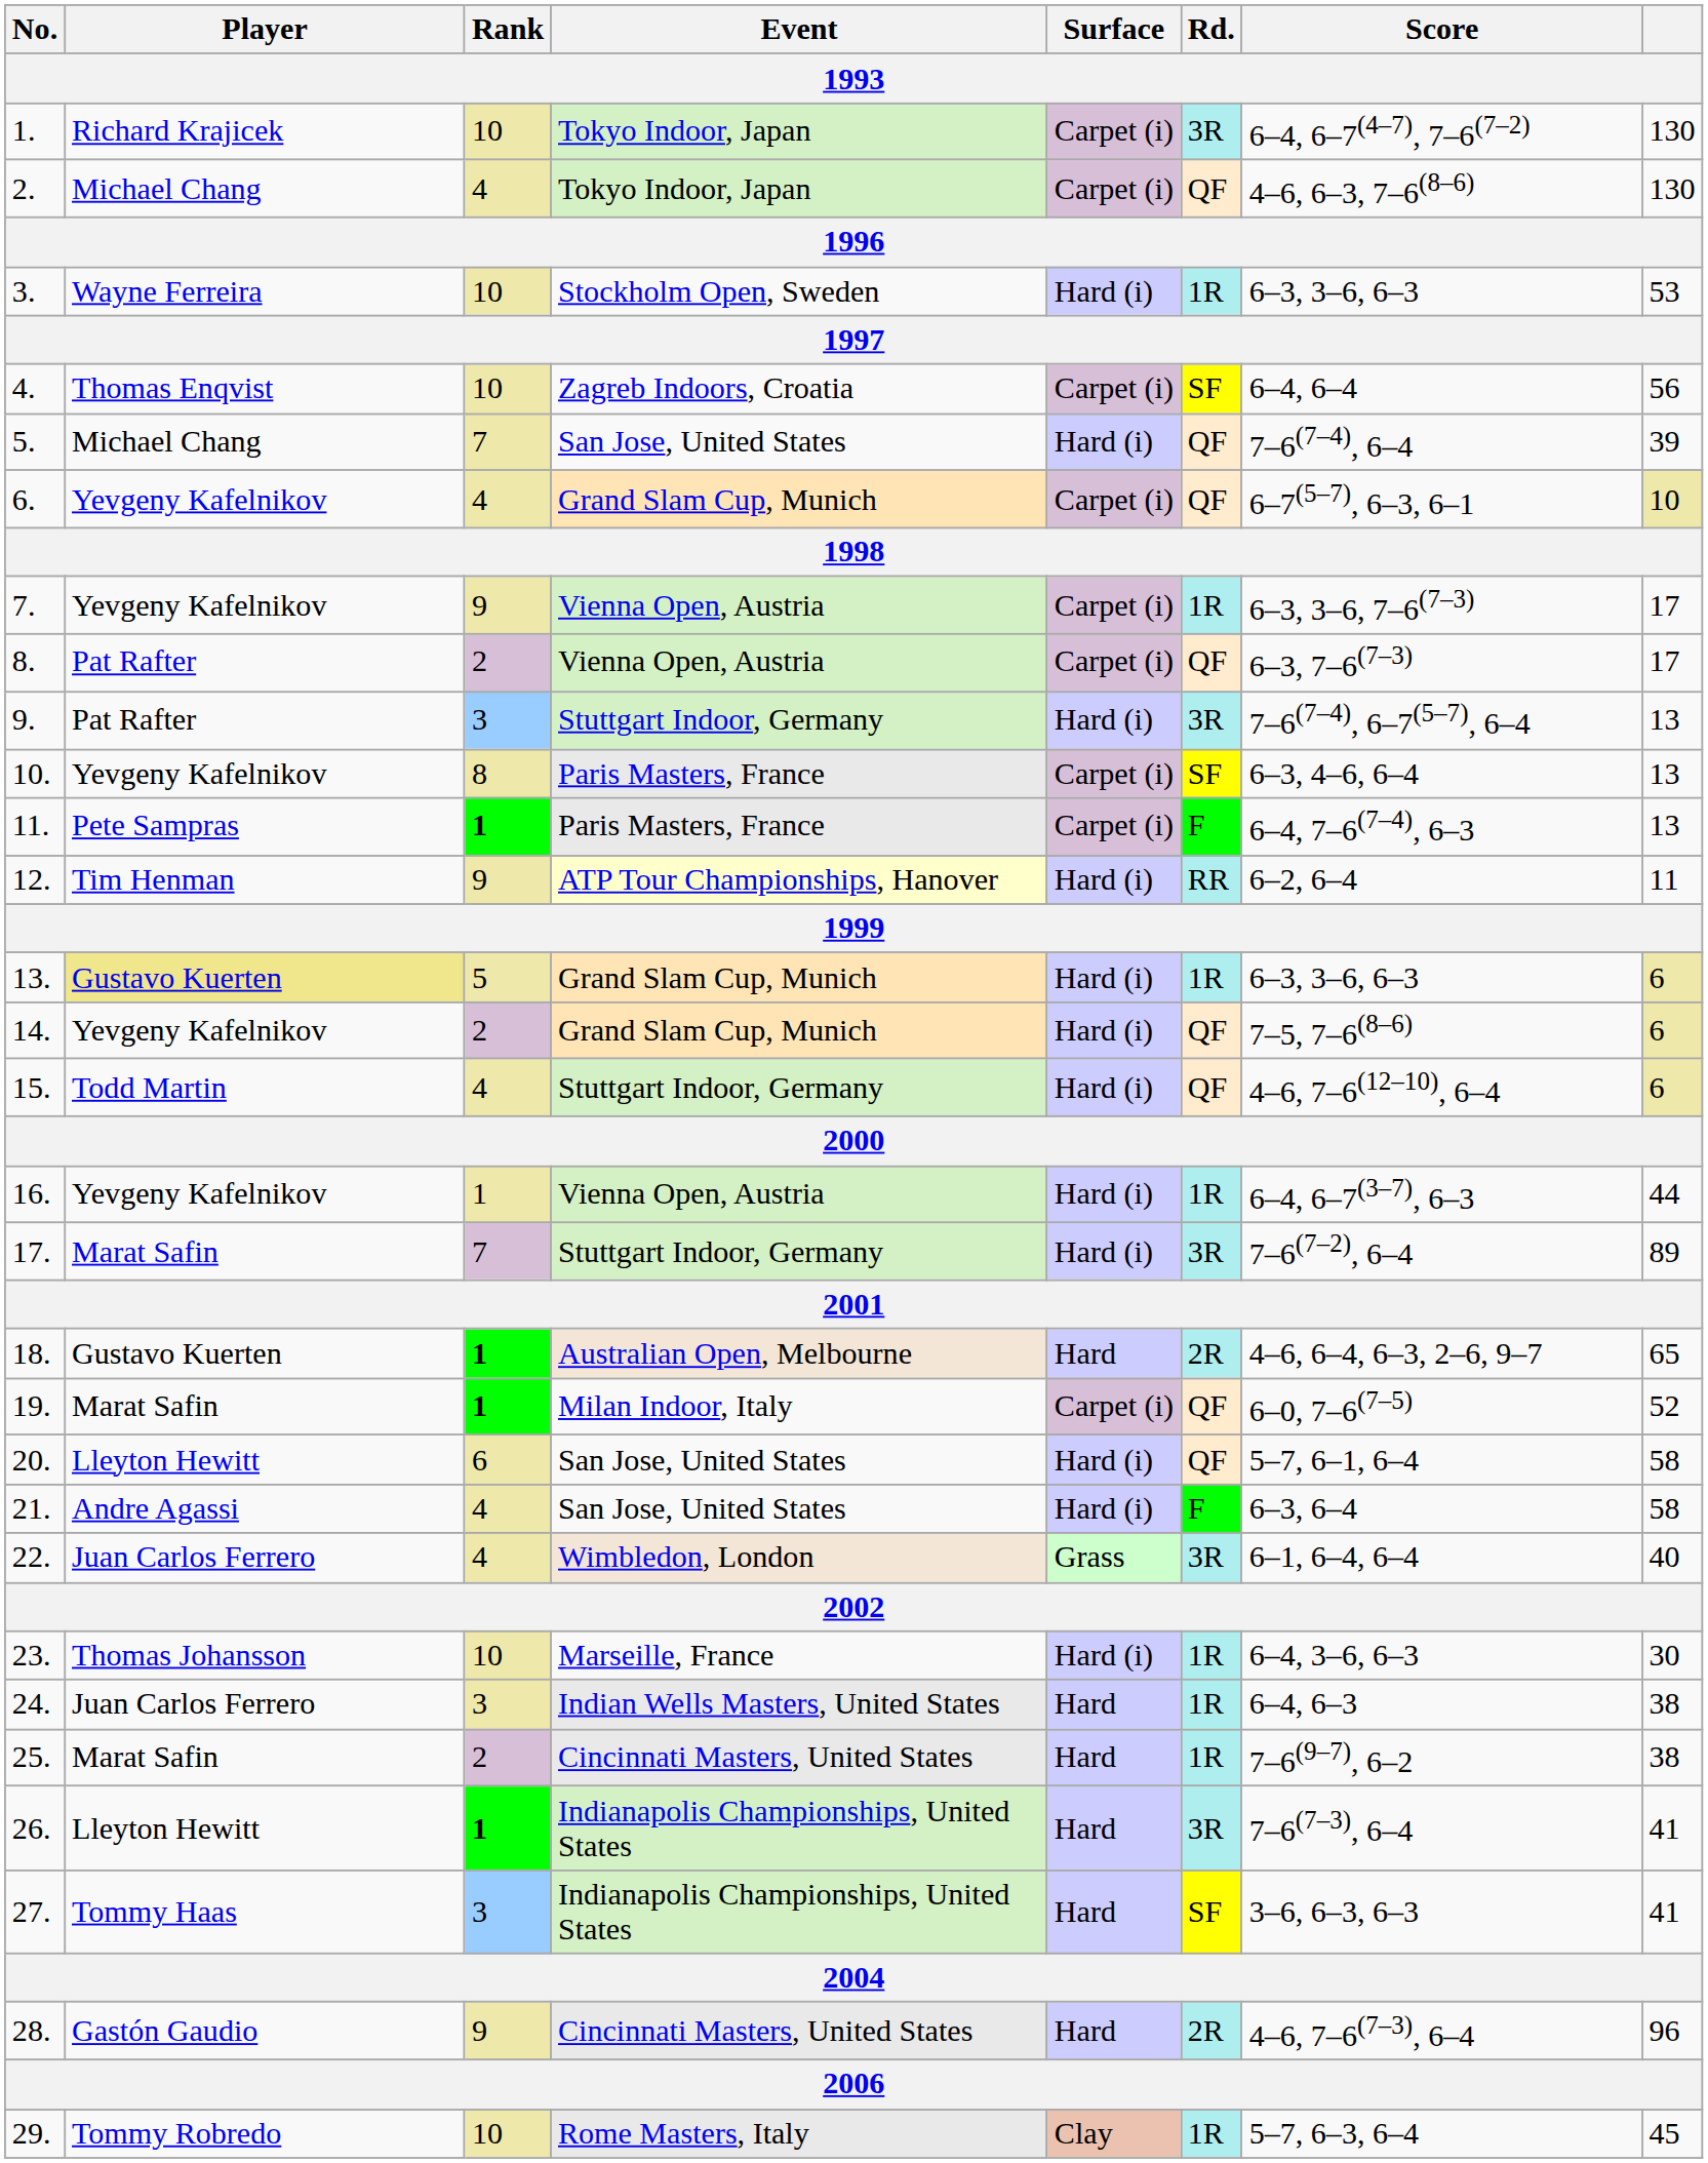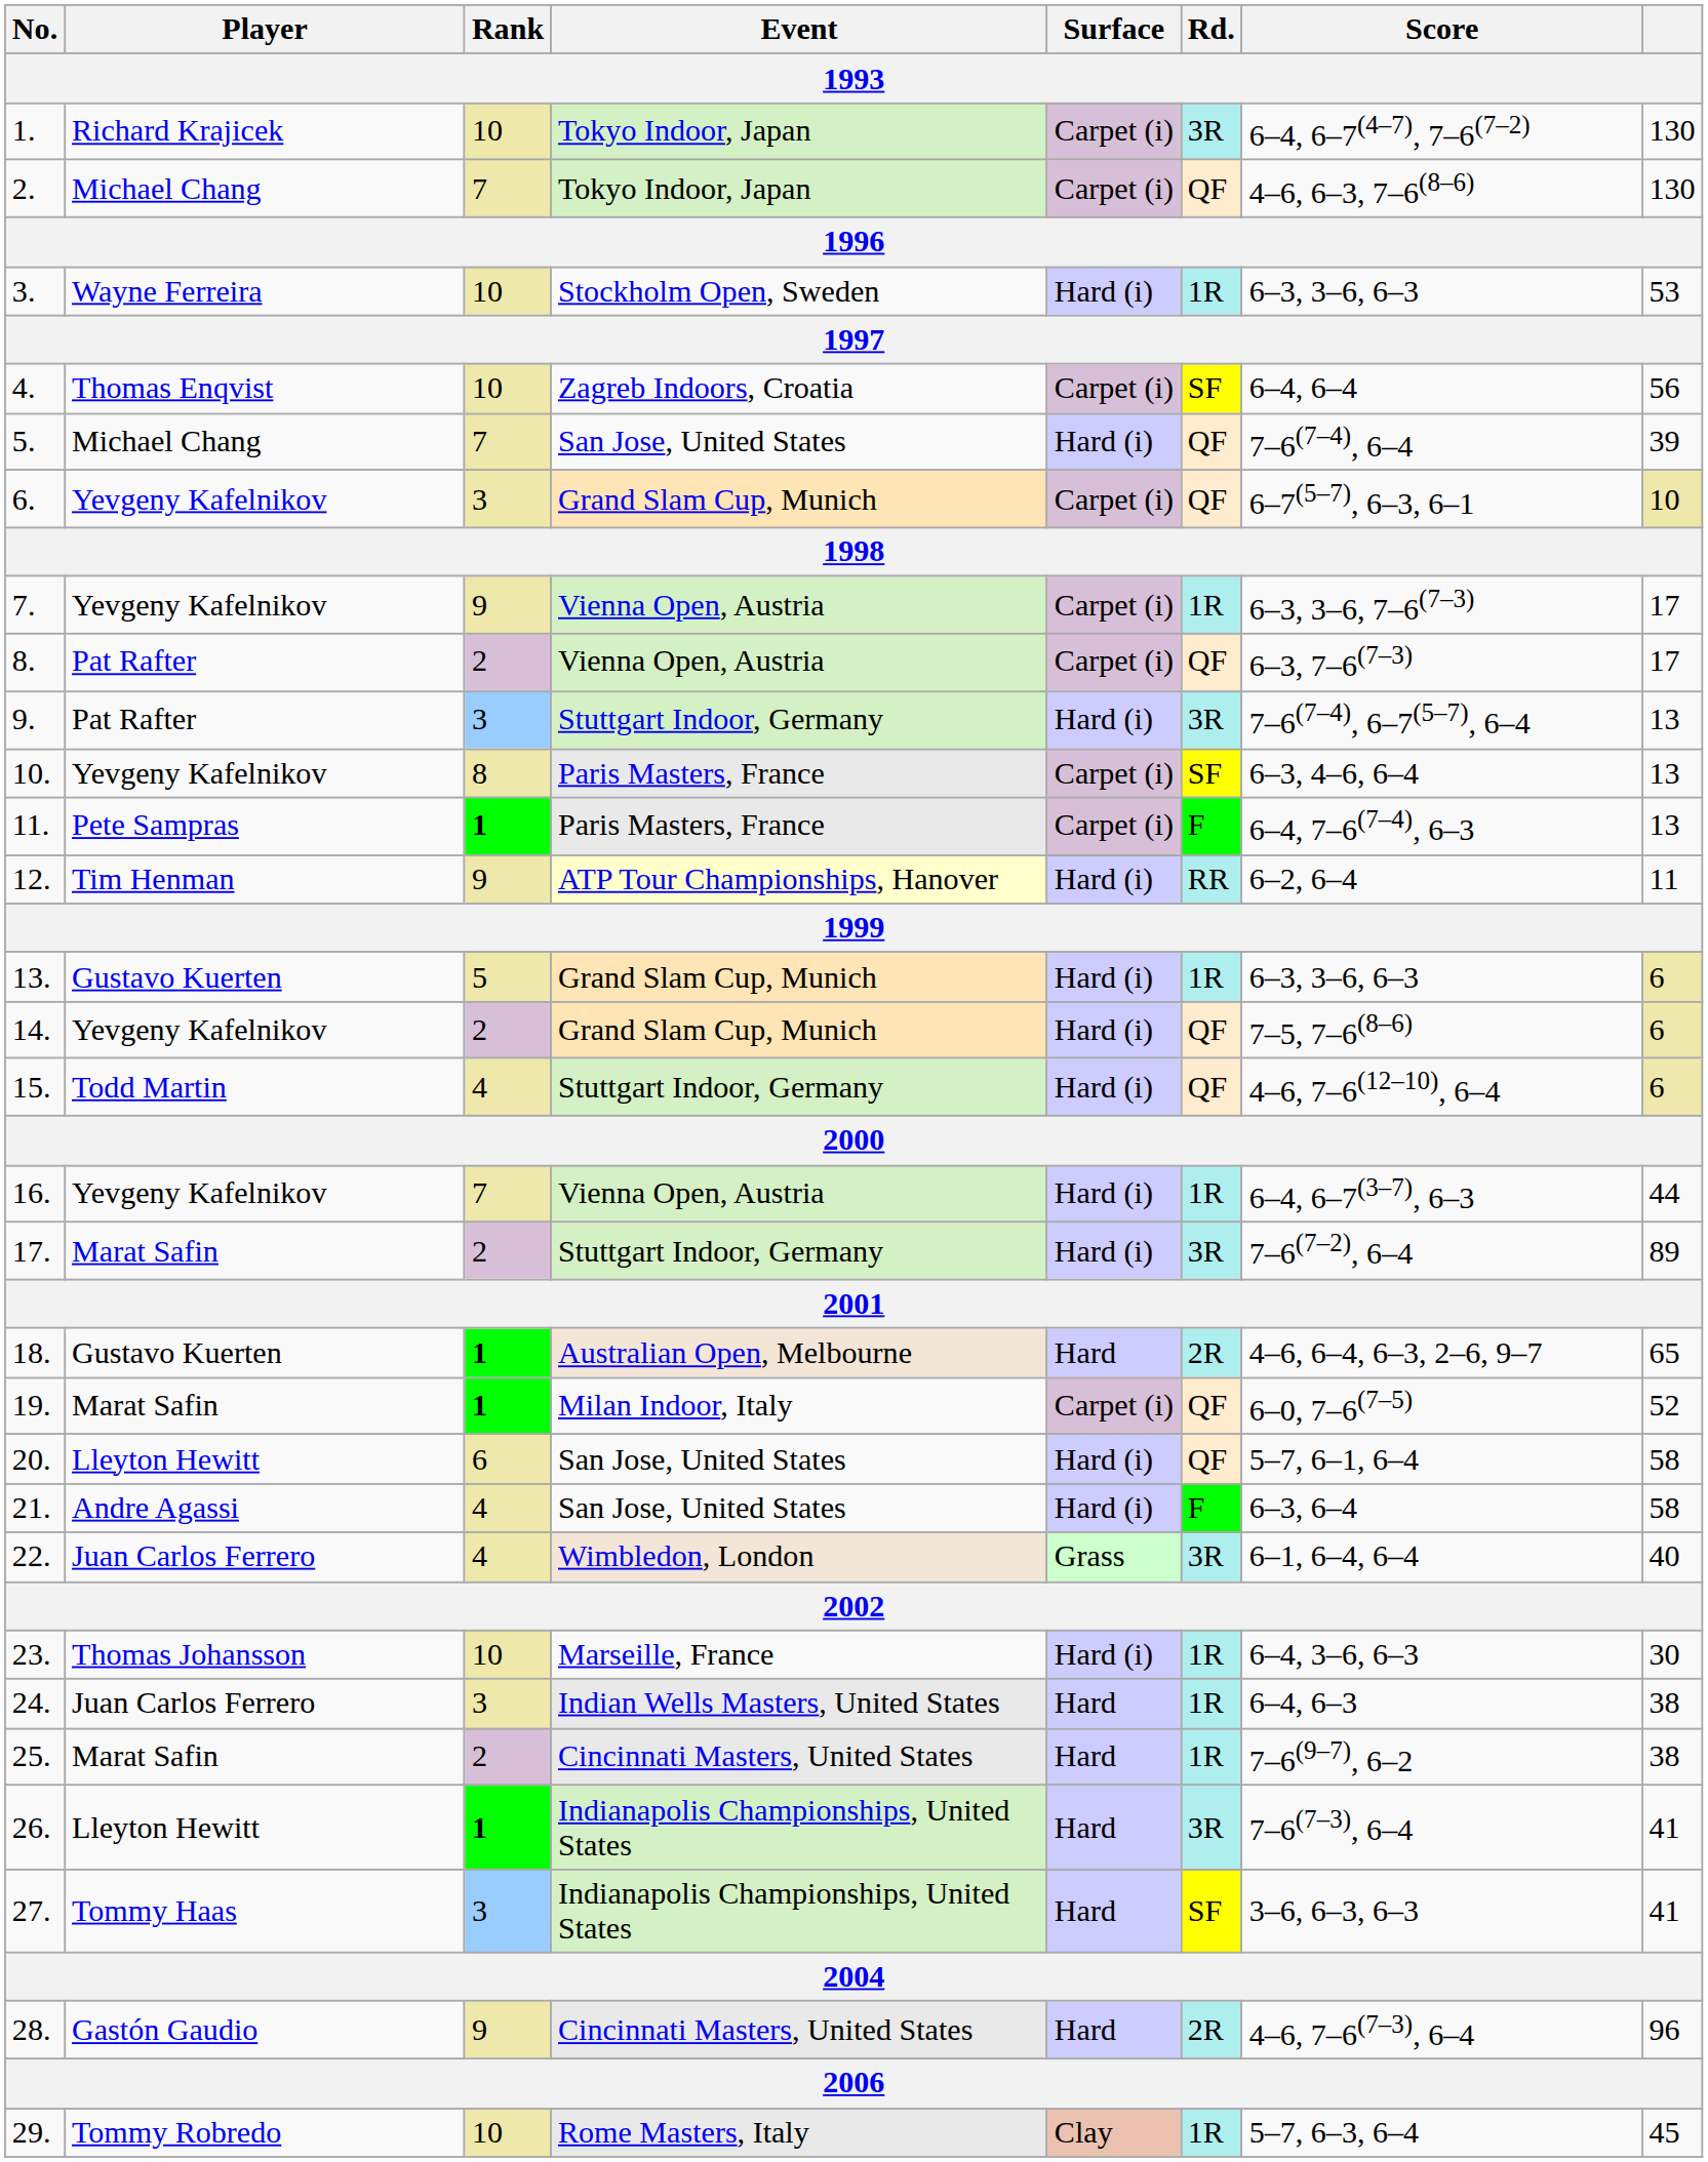 <table class="wikitable sortable">
 <tr>
 <th>No.</th>
 <th width=200>Player</th>
 <th>Rank</th>
 <th width=250>Event</th>
 <th>Surface</th>
 <th>Rd.</th>
 <th width=200>Score</th>
 <th></th>
 </tr>
 <tr>
 <th colspan=8><a href='#'>1993</a></th>
 </tr>
 <tr>
 <td>1.</td>
 <td> <a href='#'>Richard Krajicek</a></td>
 <td bgcolor=EEE8AA>10</td>
 <td bgcolor=d4f1c5><a href='#'>Tokyo Indoor</a>, Japan</td>
 <td bgcolor=thistle>Carpet (i)</td>
 <td bgcolor=afeeee>3R</td>
 <td>6–4, 6–7<sup>(4–7)</sup>, 7–6<sup>(7–2)</sup></td>
 <td>130</td>
 </tr>
 <tr>
 <td>2.</td>
 <td> <a href='#'>Michael Chang</a></td>
-<td bgcolor=EEE8AA>4</td>
+<td bgcolor=EEE8AA>7</td>
 <td bgcolor=d4f1c5>Tokyo Indoor, Japan</td>
 <td bgcolor=thistle>Carpet (i)</td>
 <td bgcolor=ffebcd>QF</td>
 <td>4–6, 6–3, 7–6<sup>(8–6)</sup></td>
 <td>130</td>
 </tr>
 <tr>
 <th colspan=8><a href='#'>1996</a></th>
 </tr>
 <tr>
 <td>3.</td>
 <td> <a href='#'>Wayne Ferreira</a></td>
 <td bgcolor=EEE8AA>10</td>
 <td><a href='#'>Stockholm Open</a>, Sweden</td>
 <td bgcolor=CCCCFF>Hard (i)</td>
 <td bgcolor=afeeee>1R</td>
 <td>6–3, 3–6, 6–3</td>
 <td>53</td>
 </tr>
 <tr>
 <th colspan=8><a href='#'>1997</a></th>
 </tr>
 <tr>
 <td>4.</td>
 <td> <a href='#'>Thomas Enqvist</a></td>
 <td bgcolor=EEE8AA>10</td>
 <td><a href='#'>Zagreb Indoors</a>, Croatia</td>
 <td bgcolor=thistle>Carpet (i)</td>
 <td bgcolor=yellow>SF</td>
 <td>6–4, 6–4</td>
 <td>56</td>
 </tr>
 <tr>
 <td>5.</td>
 <td> Michael Chang</td>
 <td bgcolor=EEE8AA>7</td>
 <td><a href='#'>San Jose</a>, United States</td>
 <td bgcolor=CCCCFF>Hard (i)</td>
 <td bgcolor=ffebcd>QF</td>
 <td>7–6<sup>(7–4)</sup>, 6–4</td>
 <td>39</td>
 </tr>
 <tr>
 <td>6.</td>
 <td> <a href='#'>Yevgeny Kafelnikov</a></td>
-<td bgcolor=EEE8AA>4</td>
+<td bgcolor=EEE8AA>3</td>
 <td bgcolor=moccasin><a href='#'>Grand Slam Cup</a>, Munich</td>
 <td bgcolor=thistle>Carpet (i)</td>
 <td bgcolor=ffebcd>QF</td>
 <td>6–7<sup>(5–7)</sup>, 6–3, 6–1</td>
 <td bgcolor=EEE8AA>10</td>
 </tr>
 <tr>
 <th colspan=8><a href='#'>1998</a></th>
 </tr>
 <tr>
 <td>7.</td>
 <td> Yevgeny Kafelnikov</td>
 <td bgcolor=EEE8AA>9</td>
 <td bgcolor=d4f1c5><a href='#'>Vienna Open</a>, Austria</td>
 <td bgcolor=thistle>Carpet (i)</td>
 <td bgcolor=afeeee>1R</td>
 <td>6–3, 3–6, 7–6<sup>(7–3)</sup></td>
 <td>17</td>
 </tr>
 <tr>
 <td>8.</td>
 <td> <a href='#'>Pat Rafter</a></td>
 <td bgcolor=thistle>2</td>
 <td bgcolor=d4f1c5>Vienna Open, Austria</td>
 <td bgcolor=thistle>Carpet (i)</td>
 <td bgcolor=ffebcd>QF</td>
 <td>6–3, 7–6<sup>(7–3)</sup></td>
 <td>17</td>
 </tr>
 <tr>
 <td>9.</td>
 <td> Pat Rafter</td>
 <td bgcolor=99ccff>3</td>
 <td bgcolor=d4f1c5><a href='#'>Stuttgart Indoor</a>, Germany</td>
 <td bgcolor=CCCCFF>Hard (i)</td>
 <td bgcolor=afeeee>3R</td>
 <td>7–6<sup>(7–4)</sup>, 6–7<sup>(5–7)</sup>, 6–4</td>
 <td>13</td>
 </tr>
 <tr>
 <td>10.</td>
 <td> Yevgeny Kafelnikov</td>
 <td bgcolor=EEE8AA>8</td>
 <td bgcolor=e9e9e9><a href='#'>Paris Masters</a>, France</td>
 <td bgcolor=thistle>Carpet (i)</td>
 <td bgcolor=yellow>SF</td>
 <td>6–3, 4–6, 6–4</td>
 <td>13</td>
 </tr>
 <tr>
 <td>11.</td>
 <td> <a href='#'>Pete Sampras</a></td>
 <td bgcolor=lime><strong>1</strong></td>
 <td bgcolor=e9e9e9>Paris Masters, France</td>
 <td bgcolor=thistle>Carpet (i)</td>
 <td bgcolor=lime>F</td>
 <td>6–4, 7–6<sup>(7–4)</sup>, 6–3</td>
 <td>13</td>
 </tr>
 <tr>
 <td>12.</td>
 <td> <a href='#'>Tim Henman</a></td>
 <td bgcolor=EEE8AA>9</td>
 <td bgcolor=ffffcc><a href='#'>ATP Tour Championships</a>, Hanover</td>
 <td bgcolor=CCCCFF>Hard (i)</td>
 <td bgcolor=afeeee>RR</td>
 <td>6–2, 6–4</td>
 <td>11</td>
 </tr>
 <tr>
 <th colspan=8><a href='#'>1999</a></th>
 </tr>
 <tr>
 <td>13.</td>
-<td style="background: khaki;"> <a href='#'>Gustavo Kuerten</a></td>
+<td> <a href='#'>Gustavo Kuerten</a></td>
 <td bgcolor=EEE8AA>5</td>
 <td bgcolor=moccasin>Grand Slam Cup, Munich</td>
 <td bgcolor=CCCCFF>Hard (i)</td>
 <td bgcolor=afeeee>1R</td>
 <td>6–3, 3–6, 6–3</td>
 <td bgcolor=EEE8AA>6</td>
 </tr>
 <tr>
 <td>14.</td>
 <td> Yevgeny Kafelnikov</td>
 <td bgcolor=thistle>2</td>
 <td bgcolor=moccasin>Grand Slam Cup, Munich</td>
 <td bgcolor=CCCCFF>Hard (i)</td>
 <td bgcolor=ffebcd>QF</td>
 <td>7–5, 7–6<sup>(8–6)</sup></td>
 <td bgcolor=EEE8AA>6</td>
 </tr>
 <tr>
 <td>15.</td>
 <td> <a href='#'>Todd Martin</a></td>
 <td bgcolor=EEE8AA>4</td>
 <td bgcolor=d4f1c5>Stuttgart Indoor, Germany</td>
 <td bgcolor=CCCCFF>Hard (i)</td>
 <td bgcolor=ffebcd>QF</td>
 <td>4–6, 7–6<sup>(12–10)</sup>, 6–4</td>
 <td bgcolor=EEE8AA>6</td>
 </tr>
 <tr>
 <th colspan=8><a href='#'>2000</a></th>
 </tr>
 <tr>
 <td>16.</td>
 <td> Yevgeny Kafelnikov</td>
-<td bgcolor=EEE8AA>1</td>
+<td bgcolor=EEE8AA>7</td>
 <td bgcolor=d4f1c5>Vienna Open, Austria</td>
 <td bgcolor=CCCCFF>Hard (i)</td>
 <td bgcolor=afeeee>1R</td>
 <td>6–4, 6–7<sup>(3–7)</sup>, 6–3</td>
 <td>44</td>
 </tr>
 <tr>
 <td>17.</td>
 <td> <a href='#'>Marat Safin</a></td>
-<td bgcolor=thistle>7</td>
+<td bgcolor=thistle>2</td>
 <td bgcolor=d4f1c5>Stuttgart Indoor, Germany</td>
 <td bgcolor=CCCCFF>Hard (i)</td>
 <td bgcolor=afeeee>3R</td>
 <td>7–6<sup>(7–2)</sup>, 6–4</td>
 <td>89</td>
 </tr>
 <tr>
 <th colspan=8><a href='#'>2001</a></th>
 </tr>
 <tr>
 <td>18.</td>
 <td> Gustavo Kuerten</td>
 <td bgcolor=lime><strong>1</strong></td>
 <td bgcolor=f3e6d7><a href='#'>Australian Open</a>, Melbourne</td>
 <td bgcolor=CCCCFF>Hard</td>
 <td bgcolor=afeeee>2R</td>
 <td>4–6, 6–4, 6–3, 2–6, 9–7</td>
 <td>65</td>
 </tr>
 <tr>
 <td>19.</td>
 <td> Marat Safin</td>
 <td bgcolor=lime><strong>1</strong></td>
 <td><a href='#'>Milan Indoor</a>, Italy</td>
 <td bgcolor=thistle>Carpet (i)</td>
 <td bgcolor=ffebcd>QF</td>
 <td>6–0, 7–6<sup>(7–5)</sup></td>
 <td>52</td>
 </tr>
 <tr>
 <td>20.</td>
 <td> <a href='#'>Lleyton Hewitt</a></td>
 <td bgcolor=EEE8AA>6</td>
 <td>San Jose, United States</td>
 <td bgcolor=CCCCFF>Hard (i)</td>
 <td bgcolor=ffebcd>QF</td>
 <td>5–7, 6–1, 6–4</td>
 <td>58</td>
 </tr>
 <tr>
 <td>21.</td>
 <td> <a href='#'>Andre Agassi</a></td>
 <td bgcolor=EEE8AA>4</td>
 <td>San Jose, United States</td>
 <td bgcolor=CCCCFF>Hard (i)</td>
 <td bgcolor=lime>F</td>
 <td>6–3, 6–4</td>
 <td>58</td>
 </tr>
 <tr>
 <td>22.</td>
 <td> <a href='#'>Juan Carlos Ferrero</a></td>
 <td bgcolor=EEE8AA>4</td>
 <td bgcolor=f3e6d7><a href='#'>Wimbledon</a>, London</td>
 <td bgcolor=#cfc>Grass</td>
 <td bgcolor=afeeee>3R</td>
 <td>6–1, 6–4, 6–4</td>
 <td>40</td>
 </tr>
 <tr>
 <th colspan=8><a href='#'>2002</a></th>
 </tr>
 <tr>
 <td>23.</td>
 <td> <a href='#'>Thomas Johansson</a></td>
 <td bgcolor=EEE8AA>10</td>
 <td><a href='#'>Marseille</a>, France</td>
 <td bgcolor=CCCCFF>Hard (i)</td>
 <td bgcolor=afeeee>1R</td>
 <td>6–4, 3–6, 6–3</td>
 <td>30</td>
 </tr>
 <tr>
 <td>24.</td>
 <td> Juan Carlos Ferrero</td>
 <td bgcolor=EEE8AA>3</td>
 <td bgcolor=e9e9e9><a href='#'>Indian Wells Masters</a>, United States</td>
 <td bgcolor=CCCCFF>Hard</td>
 <td bgcolor=afeeee>1R</td>
 <td>6–4, 6–3</td>
 <td>38</td>
 </tr>
 <tr>
 <td>25.</td>
 <td> Marat Safin</td>
 <td bgcolor=thistle>2</td>
 <td bgcolor=e9e9e9><a href='#'>Cincinnati Masters</a>, United States</td>
 <td bgcolor=CCCCFF>Hard</td>
 <td bgcolor=afeeee>1R</td>
 <td>7–6<sup>(9–7)</sup>, 6–2</td>
 <td>38</td>
 </tr>
 <tr>
 <td>26.</td>
 <td> Lleyton Hewitt</td>
 <td bgcolor=lime><strong>1</strong></td>
 <td bgcolor=d4f1c5><a href='#'>Indianapolis Championships</a>, United States</td>
 <td bgcolor=CCCCFF>Hard</td>
 <td bgcolor=afeeee>3R</td>
 <td>7–6<sup>(7–3)</sup>, 6–4</td>
 <td>41</td>
 </tr>
 <tr>
 <td>27.</td>
 <td> <a href='#'>Tommy Haas</a></td>
 <td bgcolor=99ccff>3</td>
 <td bgcolor=d4f1c5>Indianapolis Championships, United States</td>
 <td bgcolor=CCCCFF>Hard</td>
 <td bgcolor=yellow>SF</td>
 <td>3–6, 6–3, 6–3</td>
 <td>41</td>
 </tr>
 <tr>
 <th colspan=8><a href='#'>2004</a></th>
 </tr>
 <tr>
 <td>28.</td>
 <td> <a href='#'>Gastón Gaudio</a></td>
 <td bgcolor=EEE8AA>9</td>
 <td bgcolor=e9e9e9><a href='#'>Cincinnati Masters</a>, United States</td>
 <td bgcolor=CCCCFF>Hard</td>
 <td bgcolor=afeeee>2R</td>
 <td>4–6, 7–6<sup>(7–3)</sup>, 6–4</td>
 <td>96</td>
 </tr>
 <tr>
 <th colspan=8><a href='#'>2006</a></th>
 </tr>
 <tr>
 <td>29.</td>
 <td> <a href='#'>Tommy Robredo</a></td>
 <td bgcolor=EEE8AA>10</td>
 <td bgcolor=e9e9e9><a href='#'>Rome Masters</a>, Italy</td>
 <td bgcolor=#ebc2af>Clay</td>
 <td bgcolor=afeeee>1R</td>
 <td>5–7, 6–3, 6–4</td>
 <td>45</td>
 </tr>
 </table>
